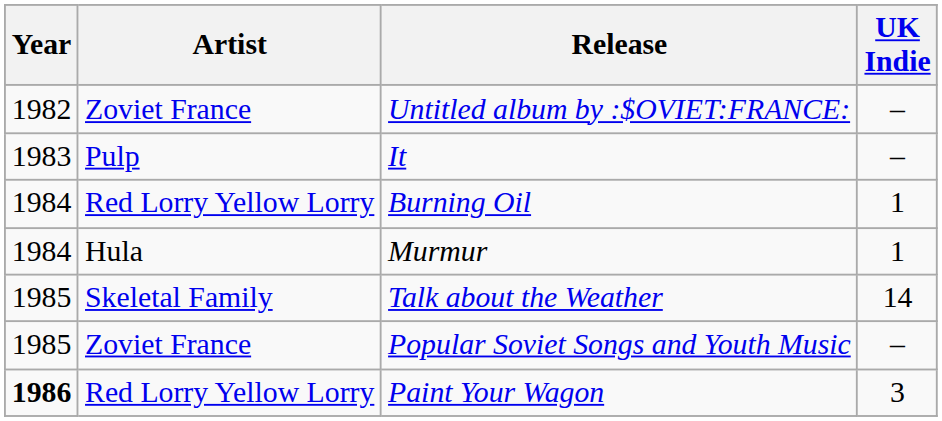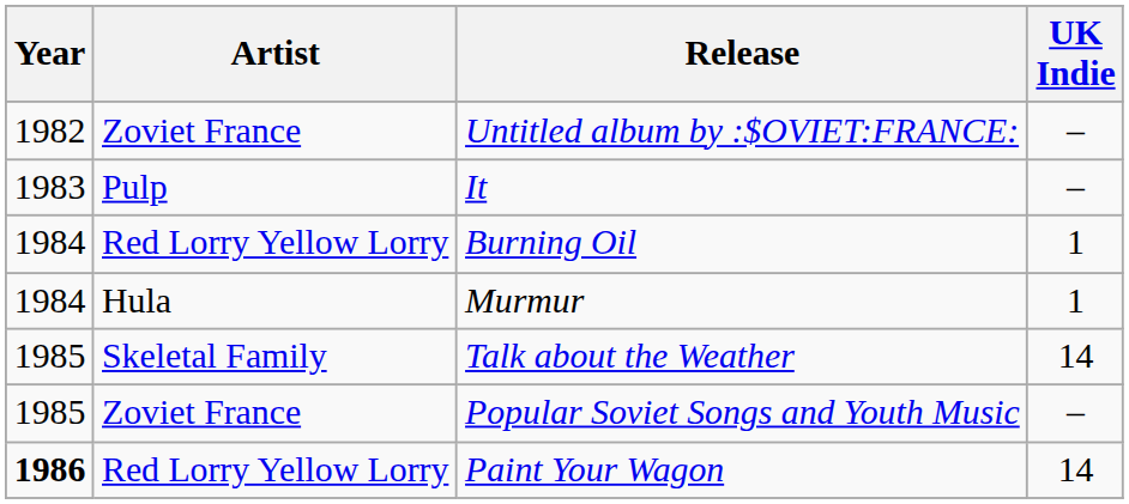 <table class="wikitable">
 <tr>
 <th>Year</th>
 <th>Artist</th>
 <th>Release</th>
 <th><a href='#'>UK <br> Indie</a></th>
 </tr>
 <tr>
 <td>1982</td>
 <td><a href='#'>Zoviet France</a></td>
 <td><em><a href='#'>Untitled album by :$OVIET:FRANCE:</a></em></td>
 <td align="center">–</td>
 </tr>
 <tr>
 <td>1983</td>
 <td><a href='#'>Pulp</a></td>
 <td><em><a href='#'>It</a></em></td>
 <td align="center">–</td>
 </tr>
 <tr>
 <td>1984</td>
 <td><a href='#'>Red Lorry Yellow Lorry</a></td>
 <td><em><a href='#'>Burning Oil</a></em></td>
 <td align="center">1</td>
 </tr>
 <tr>
 <td>1984</td>
 <td>Hula</td>
 <td><em>Murmur</em></td>
 <td align="center">1</td>
 </tr>
 <tr>
 <td>1985</td>
 <td><a href='#'>Skeletal Family</a></td>
 <td><em><a href='#'>Talk about the Weather</a></em></td>
 <td align="center">14</td>
 </tr>
 <tr>
 <td>1985</td>
 <td><a href='#'>Zoviet France</a></td>
 <td><em><a href='#'>Popular Soviet Songs and Youth Music</a></em></td>
 <td align="center">–</td>
 </tr>
 <tr>
 <td><strong>1986</strong></td>
 <td><a href='#'>Red Lorry Yellow Lorry</a></td>
 <td><em><a href='#'>Paint Your Wagon</a></em></td>
-<td align="center">3</td>
+<td align="center">14</td>
 </tr>
 </table>
